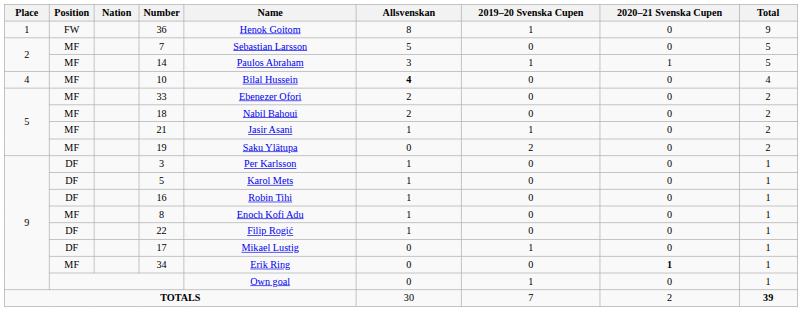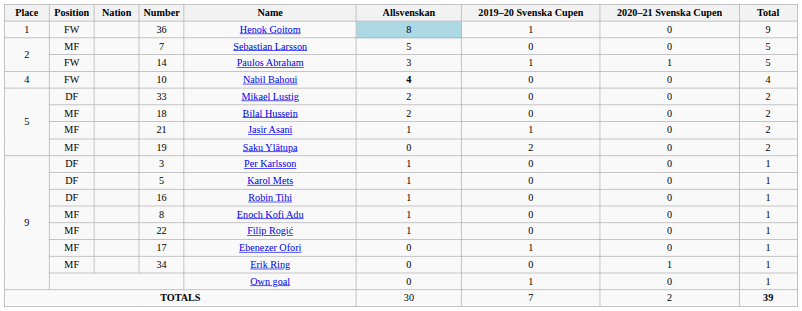 <table class="wikitable" style="font-size: 95%; text-align: center;">
 <tr>
 <th width=60>Place</th>
 <th width=60>Position</th>
 <th width=60>Nation</th>
 <th width=60>Number</th>
 <th width=250>Name</th>
 <th width=150>Allsvenskan</th>
 <th width=200>2019–20 Svenska Cupen</th>
 <th width=200>2020–21 Svenska Cupen</th>
 <th width=80><strong>Total</strong></th>
 </tr>
 <tr>
 <td>1</td>
 <td>FW</td>
 <td></td>
 <td>36</td>
 <td><a href='#'>Henok Goitom</a></td>
-<td>8</td>
+<td style="background: lightblue;">8</td>
 <td>1</td>
 <td>0</td>
 <td>9</td>
 </tr>
 <tr>
 <td rowspan="2">2</td>
 <td>MF</td>
 <td></td>
 <td>7</td>
 <td><a href='#'>Sebastian Larsson</a></td>
 <td>5</td>
 <td>0</td>
 <td>0</td>
 <td>5</td>
 </tr>
 <tr>
-<td>MF</td>
+<td>FW</td>
 <td></td>
 <td>14</td>
 <td><a href='#'>Paulos Abraham</a></td>
 <td>3</td>
 <td>1</td>
 <td>1</td>
 <td>5</td>
 </tr>
 <tr>
 <td>4</td>
-<td>MF</td>
+<td>FW</td>
 <td></td>
 <td>10</td>
-<td><a href='#'>Bilal Hussein</a></td>
+<td><a href='#'>Nabil Bahoui</a></td>
 <td><strong>4</strong></td>
 <td>0</td>
 <td>0</td>
 <td>4</td>
 </tr>
 <tr>
 <td rowspan="4">5</td>
-<td>MF</td>
+<td>DF</td>
 <td></td>
 <td>33</td>
-<td><a href='#'>Ebenezer Ofori</a></td>
+<td><a href='#'>Mikael Lustig</a></td>
 <td>2</td>
 <td>0</td>
 <td>0</td>
 <td>2</td>
 </tr>
 <tr>
 <td>MF</td>
 <td></td>
 <td>18</td>
-<td><a href='#'>Nabil Bahoui</a></td>
+<td><a href='#'>Bilal Hussein</a></td>
 <td>2</td>
 <td>0</td>
 <td>0</td>
 <td>2</td>
 </tr>
 <tr>
 <td>MF</td>
 <td></td>
 <td>21</td>
 <td><a href='#'>Jasir Asani</a></td>
 <td>1</td>
 <td>1</td>
 <td>0</td>
 <td>2</td>
 </tr>
 <tr>
 <td>MF</td>
 <td></td>
 <td>19</td>
 <td><a href='#'>Saku Ylätupa</a></td>
 <td>0</td>
 <td>2</td>
 <td>0</td>
 <td>2</td>
 </tr>
 <tr>
 <td rowspan="8">9</td>
 <td>DF</td>
 <td></td>
 <td>3</td>
 <td><a href='#'>Per Karlsson</a></td>
 <td>1</td>
 <td>0</td>
 <td>0</td>
 <td>1</td>
 </tr>
 <tr>
 <td>DF</td>
 <td></td>
 <td>5</td>
 <td><a href='#'>Karol Mets</a></td>
 <td>1</td>
 <td>0</td>
 <td>0</td>
 <td>1</td>
 </tr>
 <tr>
 <td>DF</td>
 <td></td>
 <td>16</td>
 <td><a href='#'>Robin Tihi</a></td>
 <td>1</td>
 <td>0</td>
 <td>0</td>
 <td>1</td>
 </tr>
 <tr>
 <td>MF</td>
 <td></td>
 <td>8</td>
 <td><a href='#'>Enoch Kofi Adu</a></td>
 <td>1</td>
 <td>0</td>
 <td>0</td>
 <td>1</td>
 </tr>
 <tr>
-<td>DF</td>
+<td>MF</td>
 <td></td>
 <td>22</td>
 <td><a href='#'>Filip Rogić</a></td>
 <td>1</td>
 <td>0</td>
 <td>0</td>
 <td>1</td>
 </tr>
 <tr>
-<td>DF</td>
+<td>MF</td>
 <td></td>
 <td>17</td>
-<td><a href='#'>Mikael Lustig</a></td>
+<td><a href='#'>Ebenezer Ofori</a></td>
 <td>0</td>
 <td>1</td>
 <td>0</td>
 <td>1</td>
 </tr>
 <tr>
 <td>MF</td>
 <td></td>
 <td>34</td>
 <td><a href='#'>Erik Ring</a></td>
 <td>0</td>
 <td>0</td>
-<td><strong>1</strong></td>
+<td>1</td>
 <td>1</td>
 </tr>
 <tr>
 <td colspan="3"></td>
 <td><a href='#'>Own goal</a></td>
 <td>0</td>
 <td>1</td>
 <td>0</td>
 <td>1</td>
 </tr>
 <tr>
 <td colspan="5"><strong>TOTALS</strong></td>
 <td>30</td>
 <td>7</td>
 <td>2</td>
 <td><strong>39</strong></td>
 </tr>
 </table>
